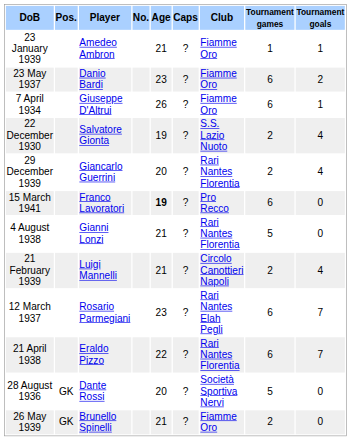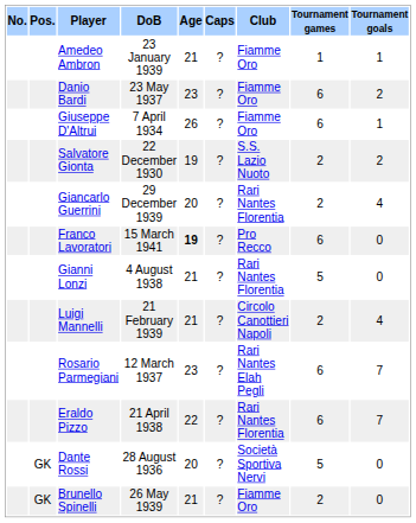 <table border="0" width="80%" style="border: 1px solid #999; background-color:#FFFFFF; text-align:center">
 <tr align="center" bgcolor="#AAD0FF">
-<th width=12%>DoB</th>
+<th width=4%>No.</th>
 <th width=6%>Pos.</th>
 <th width=18%>Player</th>
-<th width=4%>No.</th>
+<th width=12%>DoB</th>
 <th width=4%>Age</th>
 <th width=4%>Caps</th>
 <th width=27%>Club</th>
 <th width=6%><small>Tournament<br>games</small></th>
 <th width=6%><small>Tournament<br>goals</small></th>
 </tr>
 <tr>
-<td>23 January 1939</td>
+<td></td>
 <td></td>
 <td align="left"><a href='#'>Amedeo Ambron</a></td>
-<td></td>
+<td>23 January 1939</td>
 <td>21</td>
 <td>?</td>
 <td align="left"> <a href='#'>Fiamme Oro</a></td>
 <td>1</td>
 <td>1</td>
 </tr>
 <tr bgcolor="#EFEFEF">
-<td>23 May 1937</td>
+<td></td>
 <td></td>
 <td align="left"><a href='#'>Danio Bardi</a></td>
-<td></td>
+<td>23 May 1937</td>
 <td>23</td>
 <td>?</td>
 <td align="left"> <a href='#'>Fiamme Oro</a></td>
 <td>6</td>
 <td>2</td>
 </tr>
 <tr>
-<td>7 April 1934</td>
+<td></td>
 <td></td>
 <td align="left"><a href='#'>Giuseppe D'Altrui</a></td>
-<td></td>
+<td>7 April 1934</td>
 <td>26</td>
 <td>?</td>
 <td align="left"> <a href='#'>Fiamme Oro</a></td>
 <td>6</td>
 <td>1</td>
 </tr>
 <tr bgcolor="#EFEFEF">
-<td>22 December 1930</td>
+<td></td>
 <td></td>
 <td align="left"><a href='#'>Salvatore Gionta</a></td>
-<td></td>
+<td>22 December 1930</td>
 <td>19</td>
 <td>?</td>
 <td align="left"> <a href='#'>S.S. Lazio Nuoto</a></td>
 <td>2</td>
-<td>4</td>
+<td>2</td>
 </tr>
 <tr>
-<td>29 December 1939</td>
+<td></td>
 <td></td>
 <td align="left"><a href='#'>Giancarlo Guerrini</a></td>
-<td></td>
+<td>29 December 1939</td>
 <td>20</td>
 <td>?</td>
 <td align="left"> <a href='#'>Rari Nantes Florentia</a></td>
 <td>2</td>
 <td>4</td>
 </tr>
 <tr bgcolor="#EFEFEF">
-<td>15 March 1941</td>
+<td></td>
 <td></td>
 <td align="left"><a href='#'>Franco Lavoratori</a></td>
-<td></td>
+<td>15 March 1941</td>
 <td><strong>19</strong></td>
 <td>?</td>
 <td align="left"> <a href='#'>Pro Recco</a></td>
 <td>6</td>
 <td>0</td>
 </tr>
 <tr>
-<td>4 August 1938</td>
+<td></td>
 <td></td>
 <td align="left"><a href='#'>Gianni Lonzi</a></td>
-<td></td>
+<td>4 August 1938</td>
 <td>21</td>
 <td>?</td>
 <td align="left"> <a href='#'>Rari Nantes Florentia</a></td>
 <td>5</td>
 <td>0</td>
 </tr>
 <tr bgcolor="#EFEFEF">
-<td>21 February 1939</td>
+<td></td>
 <td></td>
 <td align="left"><a href='#'>Luigi Mannelli</a></td>
-<td></td>
+<td>21 February 1939</td>
 <td>21</td>
 <td>?</td>
 <td align="left"> <a href='#'>Circolo Canottieri Napoli</a></td>
 <td>2</td>
 <td>4</td>
 </tr>
 <tr>
-<td>12 March 1937</td>
+<td></td>
 <td></td>
 <td align="left"><a href='#'>Rosario Parmegiani</a></td>
-<td></td>
+<td>12 March 1937</td>
 <td>23</td>
 <td>?</td>
 <td align="left"> <a href='#'>Rari Nantes Elah Pegli</a></td>
 <td>6</td>
 <td>7</td>
 </tr>
 <tr bgcolor="#EFEFEF">
-<td>21 April 1938</td>
+<td></td>
 <td></td>
 <td align="left"><a href='#'>Eraldo Pizzo</a></td>
-<td></td>
+<td>21 April 1938</td>
 <td>22</td>
 <td>?</td>
 <td align="left"> <a href='#'>Rari Nantes Florentia</a></td>
 <td>6</td>
 <td>7</td>
 </tr>
 <tr>
-<td>28 August 1936</td>
+<td></td>
 <td>GK</td>
 <td align="left"><a href='#'>Dante Rossi</a></td>
-<td></td>
+<td>28 August 1936</td>
 <td>20</td>
 <td>?</td>
 <td align="left"> <a href='#'>Società Sportiva Nervi</a></td>
 <td>5</td>
 <td>0</td>
 </tr>
 <tr bgcolor="#EFEFEF">
-<td>26 May 1939</td>
+<td></td>
 <td>GK</td>
 <td align="left"><a href='#'>Brunello Spinelli</a></td>
-<td></td>
+<td>26 May 1939</td>
 <td>21</td>
 <td>?</td>
 <td align="left"> <a href='#'>Fiamme Oro</a></td>
 <td>2</td>
 <td>0</td>
 </tr>
 </table>
